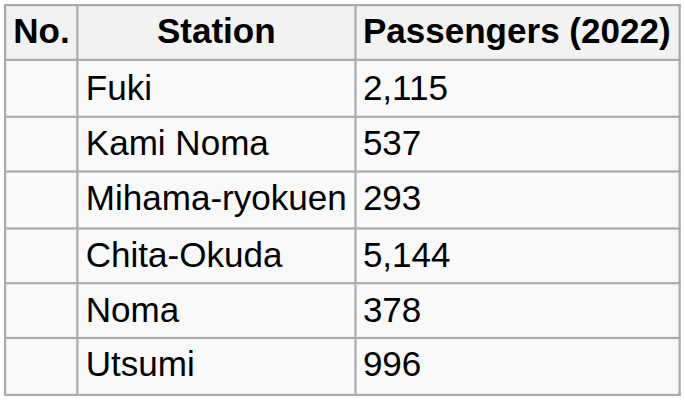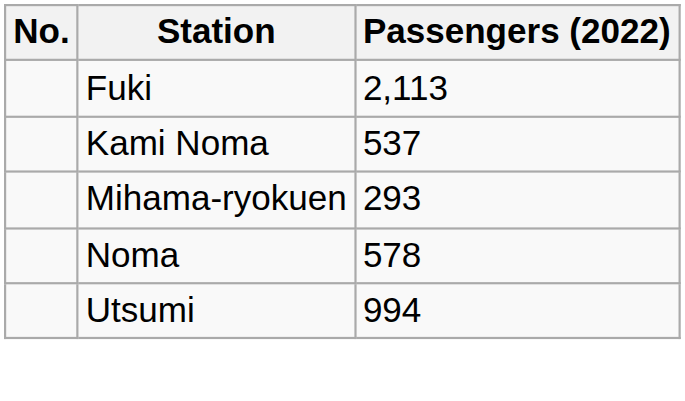 <table class="wikitable">
 <tr>
 <th>No.</th>
 <th>Station</th>
 <th>Passengers (2022)</th>
 </tr>
 <tr>
 <td></td>
 <td>Fuki</td>
-<td>2,115</td>
+<td>2,113</td>
 </tr>
 <tr>
 <td></td>
 <td>Kami Noma</td>
 <td>537</td>
 </tr>
 <tr>
 <td></td>
 <td>Mihama-ryokuen</td>
 <td>293</td>
 </tr>
 <tr>
 <td></td>
-<td>Chita-Okuda</td>
-<td>5,144</td>
-</tr>
-<tr>
-<td></td>
 <td>Noma</td>
-<td>378</td>
+<td>578</td>
 </tr>
 <tr>
 <td></td>
 <td>Utsumi</td>
-<td>996</td>
+<td>994</td>
 </tr>
 </table>
